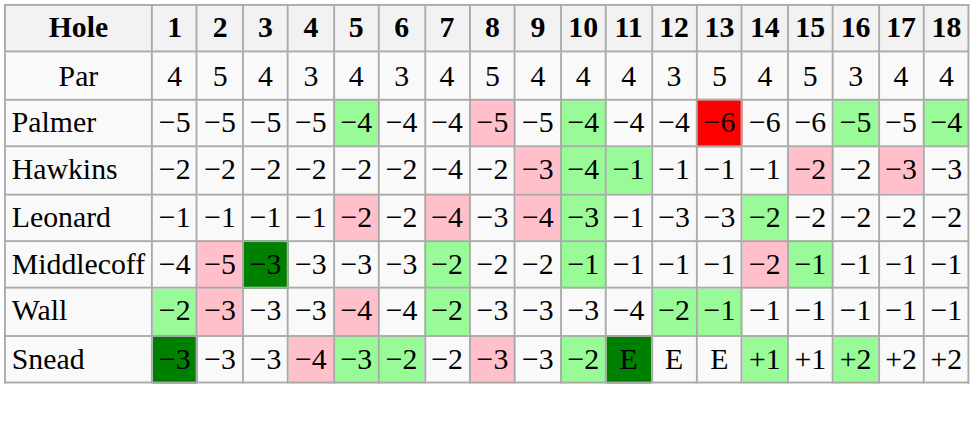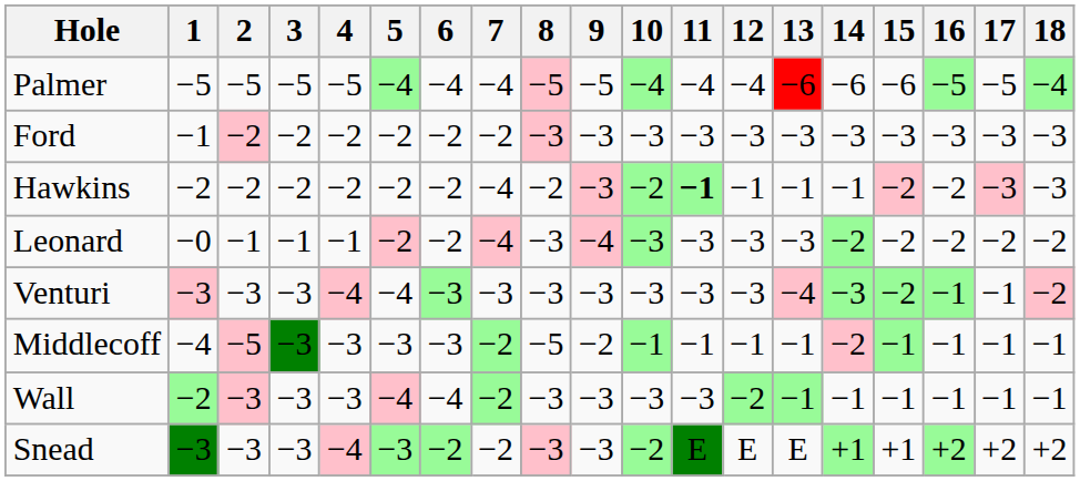 <table class="wikitable" style="text-align:center">
 <tr>
 <th>Hole</th>
 <th>1</th>
 <th>2</th>
 <th>3</th>
 <th>4</th>
 <th>5</th>
 <th>6</th>
 <th>7</th>
 <th>8</th>
 <th>9</th>
 <th>10</th>
 <th>11</th>
 <th>12</th>
 <th>13</th>
 <th>14</th>
 <th>15</th>
 <th>16</th>
 <th>17</th>
 <th>18</th>
 </tr>
 <tr>
-<td>Par</td>
-<td>4</td>
-<td>5</td>
-<td>4</td>
-<td>3</td>
-<td>4</td>
-<td>3</td>
-<td>4</td>
-<td>5</td>
-<td>4</td>
-<td>4</td>
-<td>4</td>
-<td>3</td>
-<td>5</td>
-<td>4</td>
-<td>5</td>
-<td>3</td>
-<td>4</td>
-<td>4</td>
-</tr>
-<tr>
 <td align=left> Palmer</td>
 <td>−5</td>
 <td>−5</td>
 <td>−5</td>
 <td>−5</td>
 <td style="background: PaleGreen;">−4</td>
 <td>−4</td>
 <td>−4</td>
 <td style="background: Pink;">−5</td>
 <td>−5</td>
 <td style="background: PaleGreen;">−4</td>
 <td>−4</td>
 <td>−4</td>
 <td style="background: Red;">−6</td>
 <td>−6</td>
 <td>−6</td>
 <td style="background: PaleGreen;">−5</td>
 <td>−5</td>
 <td style="background: PaleGreen;">−4</td>
 </tr>
 <tr>
+<td align=left> Ford</td>
+<td>−1</td>
+<td style="background: Pink;">−2</td>
+<td>−2</td>
+<td>−2</td>
+<td>−2</td>
+<td>−2</td>
+<td>−2</td>
+<td style="background: Pink;">−3</td>
+<td>−3</td>
+<td>−3</td>
+<td>−3</td>
+<td>−3</td>
+<td>−3</td>
+<td>−3</td>
+<td>−3</td>
+<td>−3</td>
+<td>−3</td>
+<td>−3</td>
+</tr>
+<tr>
 <td align=left> Hawkins</td>
 <td>−2</td>
 <td>−2</td>
 <td>−2</td>
 <td>−2</td>
 <td>−2</td>
 <td>−2</td>
 <td>−4</td>
 <td>−2</td>
 <td style="background: Pink;">−3</td>
-<td style="background: PaleGreen;">−4</td>
-<td style="background: PaleGreen;">−1</td>
+<td style="background: PaleGreen;">−2</td>
+<td style="background: PaleGreen;"><strong>−1</strong></td>
 <td>−1</td>
 <td>−1</td>
 <td>−1</td>
 <td style="background: Pink;">−2</td>
 <td>−2</td>
 <td style="background: Pink;">−3</td>
 <td>−3</td>
 </tr>
 <tr>
 <td align=left> Leonard</td>
-<td>−1</td>
+<td>−0</td>
 <td>−1</td>
 <td>−1</td>
 <td>−1</td>
 <td style="background: Pink;">−2</td>
 <td>−2</td>
 <td style="background: Pink;">−4</td>
 <td>−3</td>
 <td style="background: Pink;">−4</td>
 <td style="background: PaleGreen;">−3</td>
-<td>−1</td>
+<td>−3</td>
 <td>−3</td>
 <td>−3</td>
 <td style="background: PaleGreen;">−2</td>
 <td>−2</td>
 <td>−2</td>
 <td>−2</td>
 <td>−2</td>
+</tr>
+<tr>
+<td align=left> Venturi</td>
+<td style="background: Pink;">−3</td>
+<td>−3</td>
+<td>−3</td>
+<td style="background: Pink;">−4</td>
+<td>−4</td>
+<td style="background: PaleGreen;">−3</td>
+<td>−3</td>
+<td>−3</td>
+<td>−3</td>
+<td>−3</td>
+<td>−3</td>
+<td>−3</td>
+<td style="background: Pink;">−4</td>
+<td style="background: PaleGreen;">−3</td>
+<td style="background: PaleGreen;">−2</td>
+<td style="background: PaleGreen;">−1</td>
+<td>−1</td>
+<td style="background: Pink;">−2</td>
 </tr>
 <tr>
 <td align=left> Middlecoff</td>
 <td>−4</td>
 <td style="background: Pink;">−5</td>
 <td style="background: Green;">−3</td>
 <td>−3</td>
 <td>−3</td>
 <td>−3</td>
 <td style="background: PaleGreen;">−2</td>
-<td>−2</td>
+<td>−5</td>
 <td>−2</td>
 <td style="background: PaleGreen;">−1</td>
 <td>−1</td>
 <td>−1</td>
 <td>−1</td>
 <td style="background: Pink;">−2</td>
 <td style="background: PaleGreen;">−1</td>
 <td>−1</td>
 <td>−1</td>
 <td>−1</td>
 </tr>
 <tr>
 <td align=left> Wall</td>
 <td style="background: PaleGreen;">−2</td>
 <td style="background: Pink;">−3</td>
 <td>−3</td>
 <td>−3</td>
 <td style="background: Pink;">−4</td>
 <td>−4</td>
 <td style="background: PaleGreen;">−2</td>
 <td>−3</td>
 <td>−3</td>
 <td>−3</td>
-<td>−4</td>
+<td>−3</td>
 <td style="background: PaleGreen;">−2</td>
 <td style="background: PaleGreen;">−1</td>
 <td>−1</td>
 <td>−1</td>
 <td>−1</td>
 <td>−1</td>
 <td>−1</td>
 </tr>
 <tr>
 <td align=left> Snead</td>
 <td style="background: Green;">−3</td>
 <td>−3</td>
 <td>−3</td>
 <td style="background: Pink;">−4</td>
 <td style="background: PaleGreen;">−3</td>
 <td style="background: PaleGreen;">−2</td>
 <td>−2</td>
 <td style="background: Pink;">−3</td>
 <td>−3</td>
 <td style="background: PaleGreen;">−2</td>
 <td style="background: Green;">E</td>
 <td>E</td>
 <td>E</td>
 <td style="background: PaleGreen;">+1</td>
 <td>+1</td>
 <td style="background: PaleGreen;">+2</td>
 <td>+2</td>
 <td>+2</td>
 </tr>
 </table>
